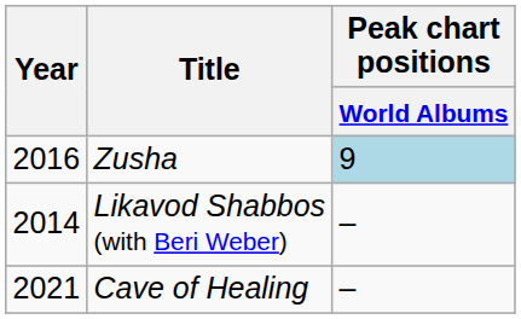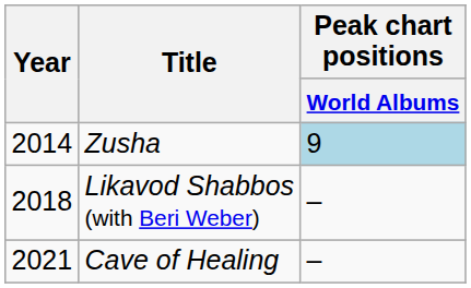 <table class="wikitable">
 <tr>
 <th rowspan="2">Year</th>
 <th rowspan="2">Title</th>
 <th>Peak chart<br>positions</th>
 </tr>
 <tr>
 <th><a href='#'><small>World Albums</small></a></th>
 </tr>
 <tr>
-<td>2016</td>
+<td>2014</td>
 <td><em>Zusha</em></td>
 <td style="background: lightblue;">9</td>
 </tr>
 <tr>
-<td>2014</td>
+<td>2018</td>
 <td><em>Likavod Shabbos</em><br><small>(with <a href='#'>Beri Weber</a>)</small></td>
 <td>–</td>
 </tr>
 <tr>
 <td>2021</td>
 <td><em>Cave of Healing</em></td>
 <td>–</td>
 </tr>
 </table>
